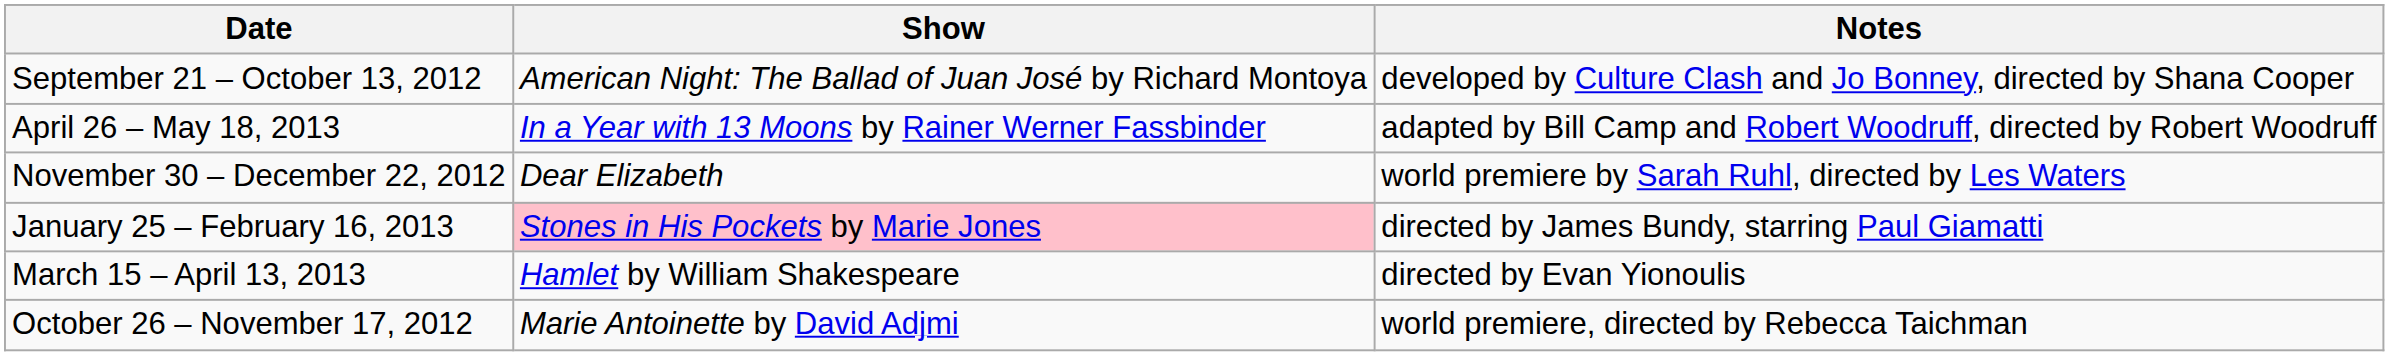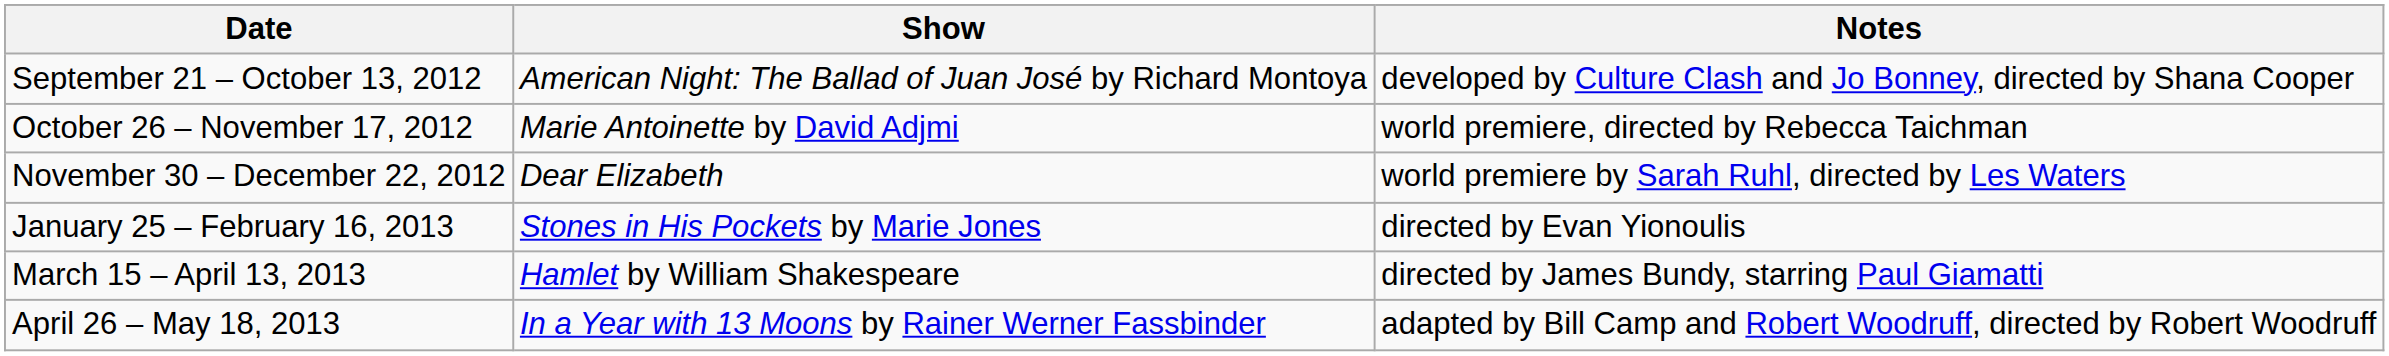 <table class="wikitable">
 <tr>
 <th>Date</th>
 <th>Show</th>
 <th>Notes</th>
 </tr>
 <tr>
 <td>September 21 – October 13, 2012</td>
 <td><em>American Night: The Ballad of Juan José</em> by Richard Montoya</td>
 <td>developed by <a href='#'>Culture Clash</a> and <a href='#'>Jo Bonney</a>, directed by Shana Cooper</td>
 </tr>
 <tr>
-<td>April 26 – May 18, 2013</td>
-<td><em><a href='#'>In a Year with 13 Moons</a></em> by <a href='#'>Rainer Werner Fassbinder</a></td>
-<td>adapted by Bill Camp and <a href='#'>Robert Woodruff</a>, directed by Robert Woodruff</td>
+<td>October 26 – November 17, 2012</td>
+<td><em>Marie Antoinette</em> by <a href='#'>David Adjmi</a></td>
+<td>world premiere, directed by Rebecca Taichman</td>
 </tr>
 <tr>
 <td>November 30 – December 22, 2012</td>
 <td><em>Dear Elizabeth</em></td>
 <td>world premiere by <a href='#'>Sarah Ruhl</a>, directed by <a href='#'>Les Waters</a></td>
 </tr>
 <tr>
 <td>January 25 – February 16, 2013</td>
-<td style="background: pink;"><em><a href='#'>Stones in His Pockets</a></em> by <a href='#'>Marie Jones</a></td>
-<td>directed by James Bundy, starring <a href='#'>Paul Giamatti</a></td>
+<td><em><a href='#'>Stones in His Pockets</a></em> by <a href='#'>Marie Jones</a></td>
+<td>directed by Evan Yionoulis</td>
 </tr>
 <tr>
 <td>March 15 – April 13, 2013</td>
 <td><em><a href='#'>Hamlet</a></em> by William Shakespeare</td>
-<td>directed by Evan Yionoulis</td>
+<td>directed by James Bundy, starring <a href='#'>Paul Giamatti</a></td>
 </tr>
 <tr>
-<td>October 26 – November 17, 2012</td>
-<td><em>Marie Antoinette</em> by <a href='#'>David Adjmi</a></td>
-<td>world premiere, directed by Rebecca Taichman</td>
+<td>April 26 – May 18, 2013</td>
+<td><em><a href='#'>In a Year with 13 Moons</a></em> by <a href='#'>Rainer Werner Fassbinder</a></td>
+<td>adapted by Bill Camp and <a href='#'>Robert Woodruff</a>, directed by Robert Woodruff</td>
 </tr>
 </table>
